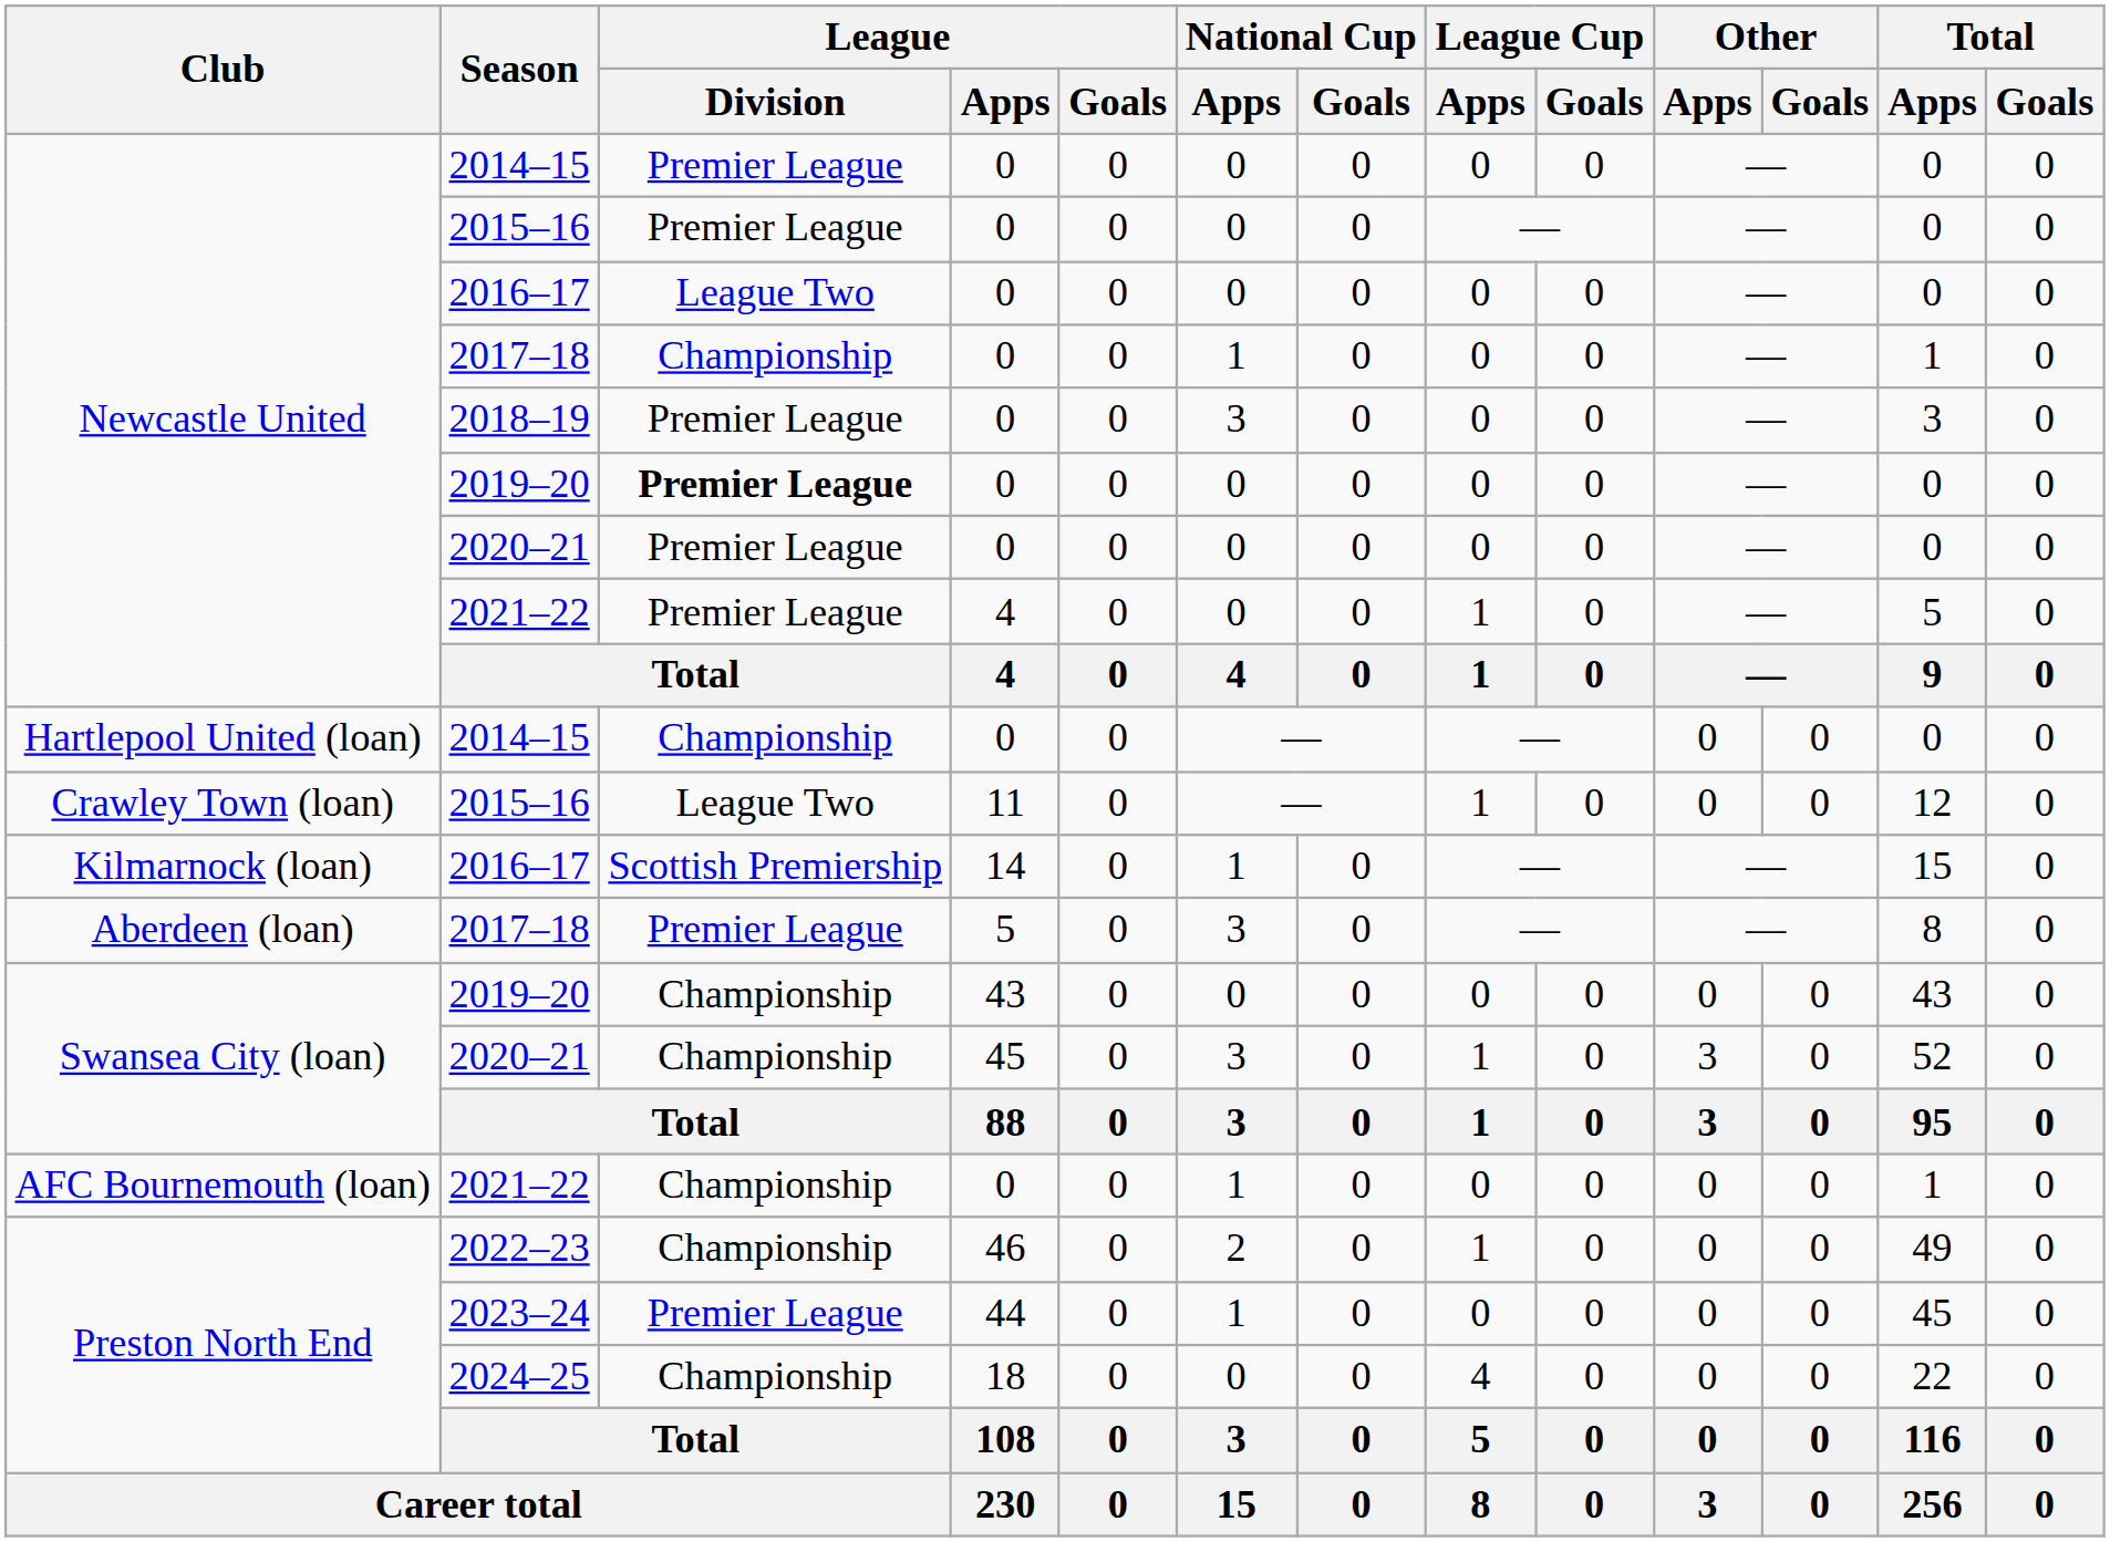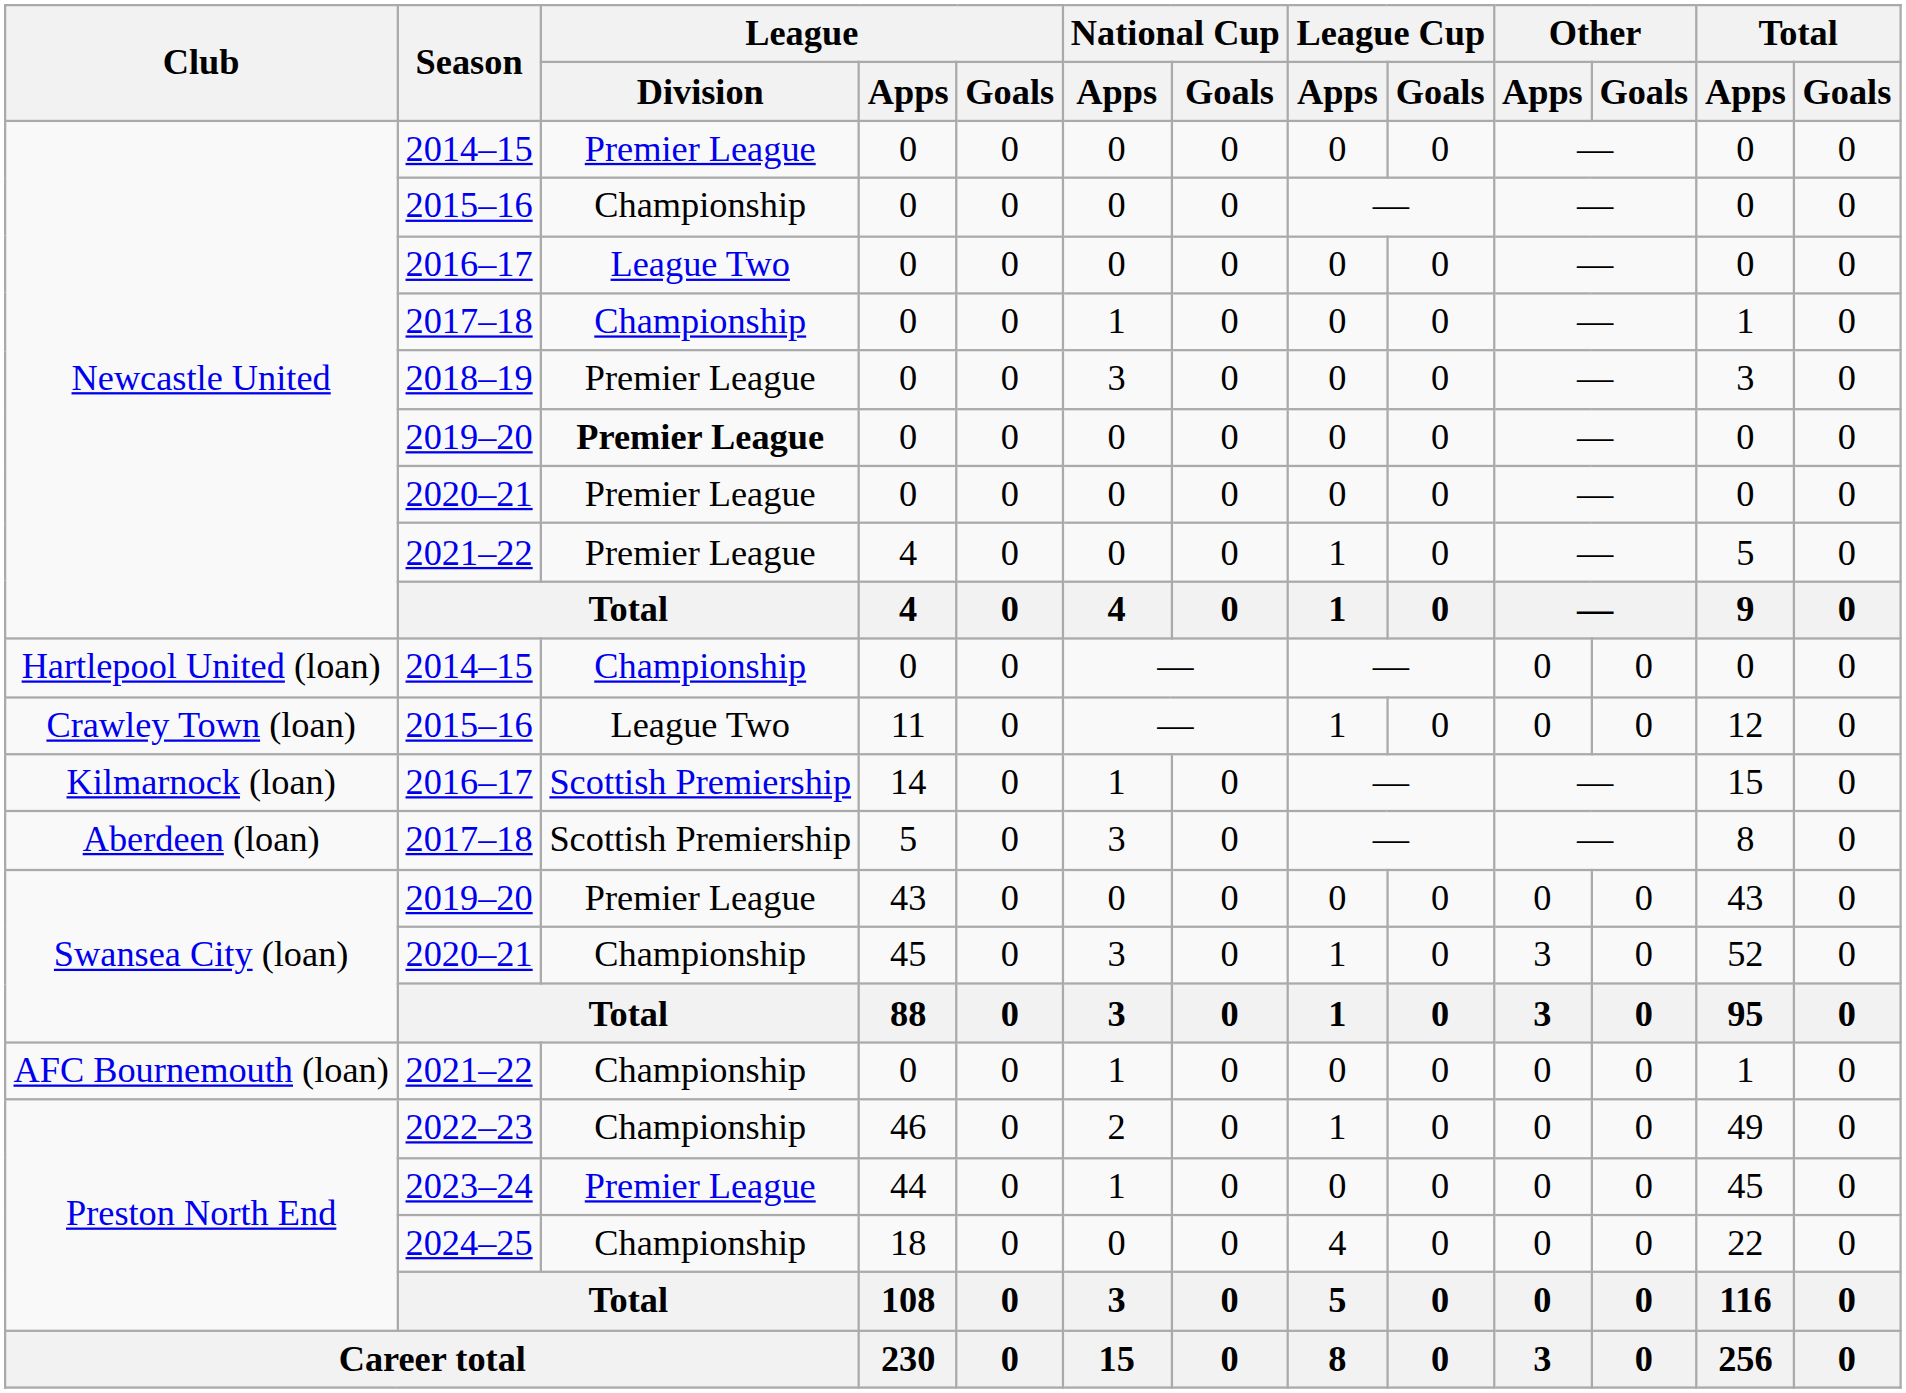 <table class="wikitable" style="text-align:center">
 <tr>
 <th rowspan="2">Club</th>
 <th rowspan="2">Season</th>
 <th colspan="3">League</th>
 <th colspan="2">National Cup</th>
 <th colspan="2">League Cup</th>
 <th colspan="2">Other</th>
 <th colspan="2">Total</th>
 </tr>
 <tr>
 <th>Division</th>
 <th>Apps</th>
 <th>Goals</th>
 <th>Apps</th>
 <th>Goals</th>
 <th>Apps</th>
 <th>Goals</th>
 <th>Apps</th>
 <th>Goals</th>
 <th>Apps</th>
 <th>Goals</th>
 </tr>
 <tr>
 <td rowspan="9"><a href='#'>Newcastle United</a></td>
 <td><a href='#'>2014–15</a></td>
 <td><a href='#'>Premier League</a></td>
 <td>0</td>
 <td>0</td>
 <td>0</td>
 <td>0</td>
 <td>0</td>
 <td>0</td>
 <td colspan="2">—</td>
 <td>0</td>
 <td>0</td>
 </tr>
 <tr>
 <td><a href='#'>2015–16</a></td>
-<td>Premier League</td>
+<td>Championship</td>
 <td>0</td>
 <td>0</td>
 <td>0</td>
 <td>0</td>
 <td colspan="2">—</td>
 <td colspan="2">—</td>
 <td>0</td>
 <td>0</td>
 </tr>
 <tr>
 <td><a href='#'>2016–17</a></td>
 <td><a href='#'>League Two</a></td>
 <td>0</td>
 <td>0</td>
 <td>0</td>
 <td>0</td>
 <td>0</td>
 <td>0</td>
 <td colspan="2">—</td>
 <td>0</td>
 <td>0</td>
 </tr>
 <tr>
 <td><a href='#'>2017–18</a></td>
 <td><a href='#'>Championship</a></td>
 <td>0</td>
 <td>0</td>
 <td>1</td>
 <td>0</td>
 <td>0</td>
 <td>0</td>
 <td colspan="2">—</td>
 <td>1</td>
 <td>0</td>
 </tr>
 <tr>
 <td><a href='#'>2018–19</a></td>
 <td>Premier League</td>
 <td>0</td>
 <td>0</td>
 <td>3</td>
 <td>0</td>
 <td>0</td>
 <td>0</td>
 <td colspan="2">—</td>
 <td>3</td>
 <td>0</td>
 </tr>
 <tr>
 <td><a href='#'>2019–20</a></td>
 <td><strong>Premier League</strong></td>
 <td>0</td>
 <td>0</td>
 <td>0</td>
 <td>0</td>
 <td>0</td>
 <td>0</td>
 <td colspan="2">—</td>
 <td>0</td>
 <td>0</td>
 </tr>
 <tr>
 <td><a href='#'>2020–21</a></td>
 <td>Premier League</td>
 <td>0</td>
 <td>0</td>
 <td>0</td>
 <td>0</td>
 <td>0</td>
 <td>0</td>
 <td colspan="2">—</td>
 <td>0</td>
 <td>0</td>
 </tr>
 <tr>
 <td><a href='#'>2021–22</a></td>
 <td>Premier League</td>
 <td>4</td>
 <td>0</td>
 <td>0</td>
 <td>0</td>
 <td>1</td>
 <td>0</td>
 <td colspan="2">—</td>
 <td>5</td>
 <td>0</td>
 </tr>
 <tr>
 <th colspan="2">Total</th>
 <th>4</th>
 <th>0</th>
 <th>4</th>
 <th>0</th>
 <th>1</th>
 <th>0</th>
 <th colspan="2">—</th>
 <th>9</th>
 <th>0</th>
 </tr>
 <tr>
 <td><a href='#'>Hartlepool United</a> (loan)</td>
 <td><a href='#'>2014–15</a></td>
 <td><a href='#'>Championship</a></td>
 <td>0</td>
 <td>0</td>
 <td colspan="2">—</td>
 <td colspan="2">—</td>
 <td>0</td>
 <td>0</td>
 <td>0</td>
 <td>0</td>
 </tr>
 <tr>
 <td><a href='#'>Crawley Town</a> (loan)</td>
 <td><a href='#'>2015–16</a></td>
 <td>League Two</td>
 <td>11</td>
 <td>0</td>
 <td colspan="2">—</td>
 <td>1</td>
 <td>0</td>
 <td>0</td>
 <td>0</td>
 <td>12</td>
 <td>0</td>
 </tr>
 <tr>
 <td><a href='#'>Kilmarnock</a> (loan)</td>
 <td><a href='#'>2016–17</a></td>
 <td><a href='#'>Scottish Premiership</a></td>
 <td>14</td>
 <td>0</td>
 <td>1</td>
 <td>0</td>
 <td colspan="2">—</td>
 <td colspan="2">—</td>
 <td>15</td>
 <td>0</td>
 </tr>
 <tr>
 <td><a href='#'>Aberdeen</a> (loan)</td>
 <td><a href='#'>2017–18</a></td>
-<td><a href='#'>Premier League</a></td>
+<td>Scottish Premiership</td>
 <td>5</td>
 <td>0</td>
 <td>3</td>
 <td>0</td>
 <td colspan="2">—</td>
 <td colspan="2">—</td>
 <td>8</td>
 <td>0</td>
 </tr>
 <tr>
 <td rowspan="3"><a href='#'>Swansea City</a> (loan)</td>
 <td><a href='#'>2019–20</a></td>
-<td>Championship</td>
+<td>Premier League</td>
 <td>43</td>
 <td>0</td>
 <td>0</td>
 <td>0</td>
 <td>0</td>
 <td>0</td>
 <td>0</td>
 <td>0</td>
 <td>43</td>
 <td>0</td>
 </tr>
 <tr>
 <td><a href='#'>2020–21</a></td>
 <td>Championship</td>
 <td>45</td>
 <td>0</td>
 <td>3</td>
 <td>0</td>
 <td>1</td>
 <td>0</td>
 <td>3</td>
 <td>0</td>
 <td>52</td>
 <td>0</td>
 </tr>
 <tr>
 <th colspan="2">Total</th>
 <th>88</th>
 <th>0</th>
 <th>3</th>
 <th>0</th>
 <th>1</th>
 <th>0</th>
 <th>3</th>
 <th>0</th>
 <th>95</th>
 <th>0</th>
 </tr>
 <tr>
 <td><a href='#'>AFC Bournemouth</a> (loan)</td>
 <td><a href='#'>2021–22</a></td>
 <td>Championship</td>
 <td>0</td>
 <td>0</td>
 <td>1</td>
 <td>0</td>
 <td>0</td>
 <td>0</td>
 <td>0</td>
 <td>0</td>
 <td>1</td>
 <td>0</td>
 </tr>
 <tr>
 <td rowspan="4"><a href='#'>Preston North End</a></td>
 <td><a href='#'>2022–23</a></td>
 <td>Championship</td>
 <td>46</td>
 <td>0</td>
 <td>2</td>
 <td>0</td>
 <td>1</td>
 <td>0</td>
 <td>0</td>
 <td>0</td>
 <td>49</td>
 <td>0</td>
 </tr>
 <tr>
 <td><a href='#'>2023–24</a></td>
 <td><a href='#'>Premier League</a></td>
 <td>44</td>
 <td>0</td>
 <td>1</td>
 <td>0</td>
 <td>0</td>
 <td>0</td>
 <td>0</td>
 <td>0</td>
 <td>45</td>
 <td>0</td>
 </tr>
 <tr>
 <td><a href='#'>2024–25</a></td>
 <td>Championship</td>
 <td>18</td>
 <td>0</td>
 <td>0</td>
 <td>0</td>
 <td>4</td>
 <td>0</td>
 <td>0</td>
 <td>0</td>
 <td>22</td>
 <td>0</td>
 </tr>
 <tr>
 <th colspan="2">Total</th>
 <th>108</th>
 <th>0</th>
 <th>3</th>
 <th>0</th>
 <th>5</th>
 <th>0</th>
 <th>0</th>
 <th>0</th>
 <th>116</th>
 <th>0</th>
 </tr>
 <tr>
 <th colspan="3">Career total</th>
 <th>230</th>
 <th>0</th>
 <th>15</th>
 <th>0</th>
 <th>8</th>
 <th>0</th>
 <th>3</th>
 <th>0</th>
 <th>256</th>
 <th>0</th>
 </tr>
 </table>
